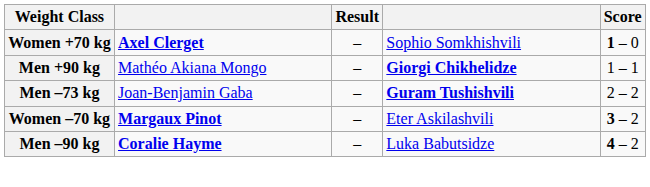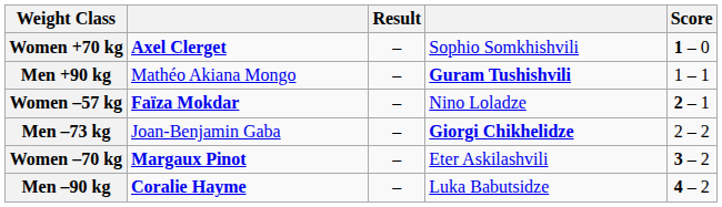 <table class="wikitable">
 <tr>
 <th>Weight Class</th>
 <th style="width:210px;"></th>
 <th>Result</th>
 <th style="width:210px;"></th>
 <th>Score</th>
 </tr>
 <tr>
 <th>Women +70 kg</th>
 <td><strong><a href='#'>Axel Clerget</a></strong></td>
 <td align="center"><strong></strong> – </td>
 <td><a href='#'>Sophio Somkhishvili</a></td>
 <td align="center"><strong>1</strong> – 0</td>
 </tr>
 <tr>
 <th>Men +90 kg</th>
 <td><a href='#'>Mathéo Akiana Mongo</a></td>
 <td align="center"> – <strong></strong></td>
-<td><strong><a href='#'>Giorgi Chikhelidze</a></strong></td>
+<td><strong><a href='#'>Guram Tushishvili</a></strong></td>
 <td align="center">1 – 1</td>
+</tr>
+<tr>
+<th>Women –57 kg</th>
+<td><strong><a href='#'>Faïza Mokdar</a></strong></td>
+<td align="center"><strong></strong> – </td>
+<td><a href='#'>Nino Loladze</a></td>
+<td align="center"><strong>2</strong> – 1</td>
 </tr>
 <tr>
 <th>Men –73 kg</th>
 <td><a href='#'>Joan-Benjamin Gaba</a></td>
 <td align="center"> – <strong></strong></td>
-<td><strong><a href='#'>Guram Tushishvili</a></strong></td>
+<td><strong><a href='#'>Giorgi Chikhelidze</a></strong></td>
 <td align="center">2 – 2</td>
 </tr>
 <tr>
 <th>Women –70 kg</th>
 <td><strong><a href='#'>Margaux Pinot</a></strong></td>
 <td align="center"><strong></strong> – </td>
 <td><a href='#'>Eter Askilashvili</a></td>
 <td align="center"><strong>3</strong> – 2</td>
 </tr>
 <tr>
 <th>Men –90 kg</th>
 <td><strong><a href='#'>Coralie Hayme</a></strong></td>
 <td align="center"><strong></strong> – </td>
 <td><a href='#'>Luka Babutsidze</a></td>
 <td align="center"><strong>4</strong> – 2</td>
 </tr>
 </table>
